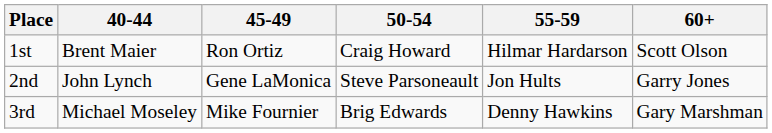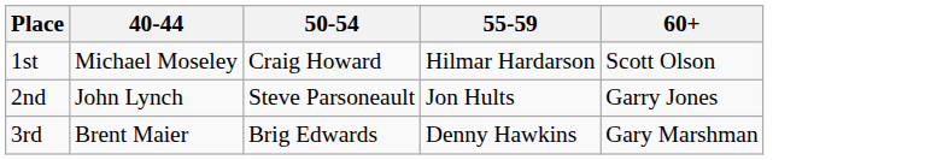 <table class="wikitable">
 <tr>
 <th>Place</th>
 <th>40-44</th>
-<th>45-49</th>
 <th>50-54</th>
 <th>55-59</th>
 <th>60+</th>
 </tr>
 <tr>
 <td>1st</td>
-<td>Brent Maier</td>
-<td>Ron Ortiz</td>
+<td>Michael Moseley</td>
 <td>Craig Howard</td>
 <td>Hilmar Hardarson</td>
 <td>Scott Olson</td>
 </tr>
 <tr>
 <td>2nd</td>
 <td>John Lynch</td>
-<td>Gene LaMonica</td>
 <td>Steve Parsoneault</td>
 <td>Jon Hults</td>
 <td>Garry Jones</td>
 </tr>
 <tr>
 <td>3rd</td>
-<td>Michael Moseley</td>
-<td>Mike Fournier</td>
+<td>Brent Maier</td>
 <td>Brig Edwards</td>
 <td>Denny Hawkins</td>
 <td>Gary Marshman</td>
 </tr>
 </table>
